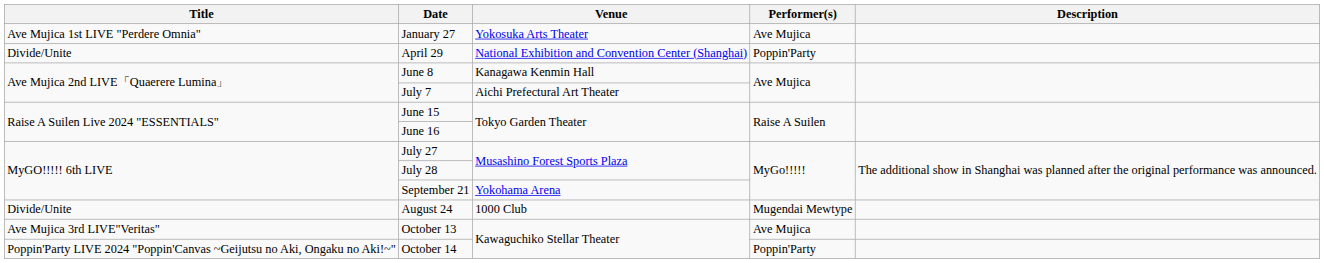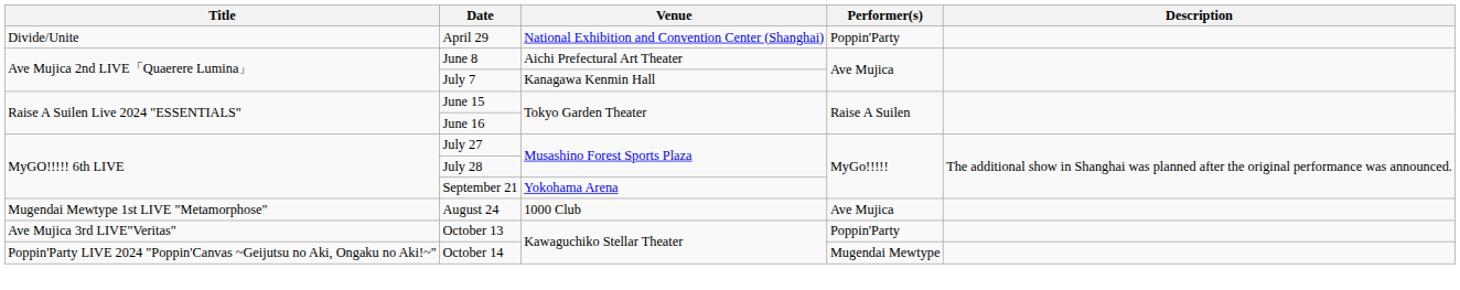 <table class="wikitable">
 <tr>
 <th>Title</th>
 <th>Date</th>
 <th>Venue</th>
 <th>Performer(s)</th>
 <th>Description</th>
-</tr>
-<tr>
-<td>Ave Mujica 1st LIVE "Perdere Omnia"</td>
-<td>January 27</td>
-<td><a href='#'>Yokosuka Arts Theater</a></td>
-<td>Ave Mujica</td>
-<td></td>
 </tr>
 <tr>
 <td>Divide/Unite</td>
 <td>April 29</td>
 <td><a href='#'>National Exhibition and Convention Center (Shanghai)</a></td>
 <td>Poppin'Party</td>
 <td></td>
 </tr>
 <tr>
 <td rowspan="2">Ave Mujica 2nd LIVE「Quaerere Lumina」</td>
 <td>June 8</td>
-<td>Kanagawa Kenmin Hall</td>
+<td>Aichi Prefectural Art Theater</td>
 <td rowspan="2">Ave Mujica</td>
 <td rowspan="2"></td>
 </tr>
 <tr>
 <td>July 7</td>
-<td>Aichi Prefectural Art Theater</td>
+<td>Kanagawa Kenmin Hall</td>
 </tr>
 <tr>
 <td rowspan="2">Raise A Suilen Live 2024 "ESSENTIALS"</td>
 <td>June 15</td>
 <td rowspan="2">Tokyo Garden Theater</td>
 <td rowspan="2">Raise A Suilen</td>
 <td rowspan="2"></td>
 </tr>
 <tr>
 <td>June 16</td>
 </tr>
 <tr>
 <td rowspan="3">MyGO!!!!! 6th LIVE</td>
 <td>July 27</td>
 <td rowspan="2"><a href='#'>Musashino Forest Sports Plaza</a></td>
 <td rowspan="3">MyGo!!!!!</td>
 <td rowspan="3">The additional show in Shanghai was planned after the original performance was announced.</td>
 </tr>
 <tr>
 <td>July 28</td>
 </tr>
 <tr>
 <td>September 21</td>
 <td><a href='#'>Yokohama Arena</a></td>
 </tr>
 <tr>
-<td>Divide/Unite</td>
+<td>Mugendai Mewtype 1st LIVE "Metamorphose"</td>
 <td>August 24</td>
 <td>1000 Club</td>
-<td>Mugendai Mewtype</td>
+<td>Ave Mujica</td>
 <td></td>
 </tr>
 <tr>
 <td>Ave Mujica 3rd LIVE"Veritas"</td>
 <td>October 13</td>
 <td rowspan="2">Kawaguchiko Stellar Theater</td>
-<td>Ave Mujica</td>
+<td>Poppin'Party</td>
 <td></td>
 </tr>
 <tr>
 <td>Poppin'Party LIVE 2024 "Poppin'Canvas ~Geijutsu no Aki, Ongaku no Aki!~"</td>
 <td>October 14</td>
-<td>Poppin'Party</td>
+<td>Mugendai Mewtype</td>
 <td></td>
 </tr>
 </table>
